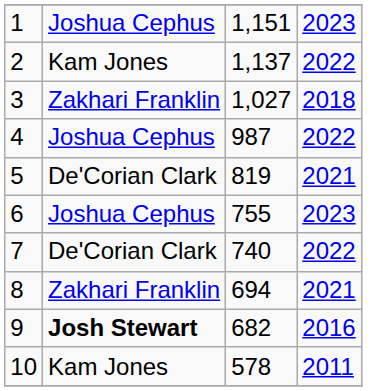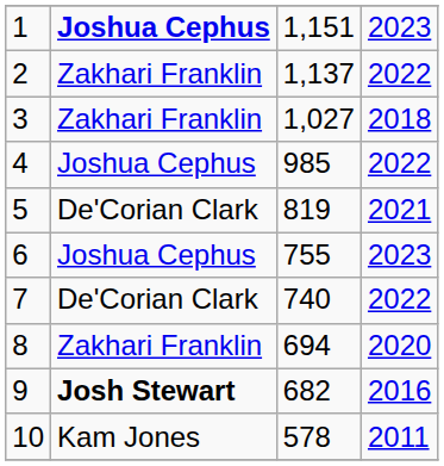 <table class="wikitable">
 <tr>
 </tr>
 <tr>
 <td>1</td>
-<td><a href='#'>Joshua Cephus</a></td>
+<td><strong><a href='#'>Joshua Cephus</a></strong></td>
 <td>1,151</td>
 <td><a href='#'>2023</a></td>
 </tr>
 <tr>
 <td>2</td>
-<td>Kam Jones</td>
+<td><a href='#'>Zakhari Franklin</a></td>
 <td>1,137</td>
 <td><a href='#'>2022</a></td>
 </tr>
 <tr>
 <td>3</td>
 <td><a href='#'>Zakhari Franklin</a></td>
 <td>1,027</td>
 <td><a href='#'>2018</a></td>
 </tr>
 <tr>
 <td>4</td>
 <td><a href='#'>Joshua Cephus</a></td>
-<td>987</td>
+<td>985</td>
 <td><a href='#'>2022</a></td>
 </tr>
 <tr>
 <td>5</td>
 <td>De'Corian Clark</td>
 <td>819</td>
 <td><a href='#'>2021</a></td>
 </tr>
 <tr>
 <td>6</td>
 <td><a href='#'>Joshua Cephus</a></td>
 <td>755</td>
 <td><a href='#'>2023</a></td>
 </tr>
 <tr>
 <td>7</td>
 <td>De'Corian Clark</td>
 <td>740</td>
 <td><a href='#'>2022</a></td>
 </tr>
 <tr>
 <td>8</td>
 <td><a href='#'>Zakhari Franklin</a></td>
 <td>694</td>
-<td><a href='#'>2021</a></td>
+<td><a href='#'>2020</a></td>
 </tr>
 <tr>
 <td>9</td>
 <td><strong>Josh Stewart</strong></td>
 <td>682</td>
 <td><a href='#'>2016</a></td>
 </tr>
 <tr>
 <td>10</td>
 <td>Kam Jones</td>
 <td>578</td>
 <td><a href='#'>2011</a></td>
 </tr>
 <tr>
 </tr>
 </table>
